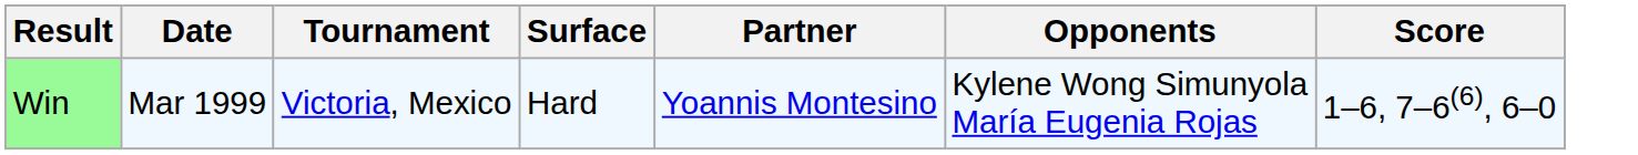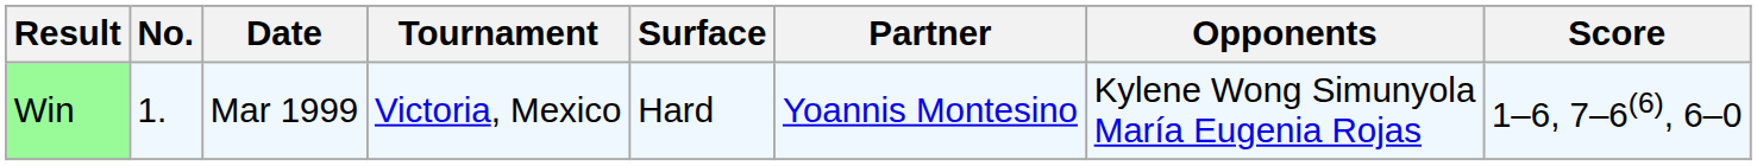 <table class="sortable wikitable" style=font-size:97%>
 <tr>
 <th>Result</th>
+<th>No.</th>
 <th>Date</th>
 <th>Tournament</th>
 <th>Surface</th>
 <th>Partner</th>
 <th>Opponents</th>
 <th>Score</th>
 </tr>
 <tr style="background:#f0f8ff;">
 <td style="background:#98fb98;">Win</td>
+<td>1.</td>
 <td>Mar 1999</td>
 <td><a href='#'>Victoria</a>, Mexico</td>
 <td>Hard</td>
 <td> <a href='#'>Yoannis Montesino</a></td>
 <td> Kylene Wong Simunyola <br>  <a href='#'>María Eugenia Rojas</a></td>
 <td>1–6, 7–6<sup>(6)</sup>, 6–0</td>
 </tr>
 </table>
